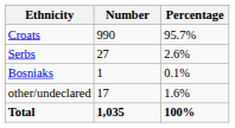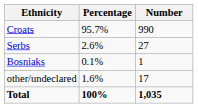 <table class="wikitable">
 <tr>
 <th width="100px">Ethnicity</th>
+<th width="80px">Percentage</th>
 <th width="80px">Number</th>
-<th width="80px">Percentage</th>
 </tr>
 <tr>
 <td><a href='#'>Croats</a></td>
+<td>95.7%</td>
 <td>990</td>
-<td>95.7%</td>
 </tr>
 <tr>
 <td><a href='#'>Serbs</a></td>
+<td>2.6%</td>
 <td>27</td>
-<td>2.6%</td>
 </tr>
 <tr>
 <td><a href='#'>Bosniaks</a></td>
+<td>0.1%</td>
 <td>1</td>
-<td>0.1%</td>
 </tr>
 <tr>
 <td>other/undeclared</td>
+<td>1.6%</td>
 <td>17</td>
-<td>1.6%</td>
 </tr>
 <tr>
 <td><strong>Total</strong></td>
+<td><strong>100%</strong></td>
 <td><strong>1,035</strong></td>
-<td><strong>100%</strong></td>
 </tr>
 </table>
